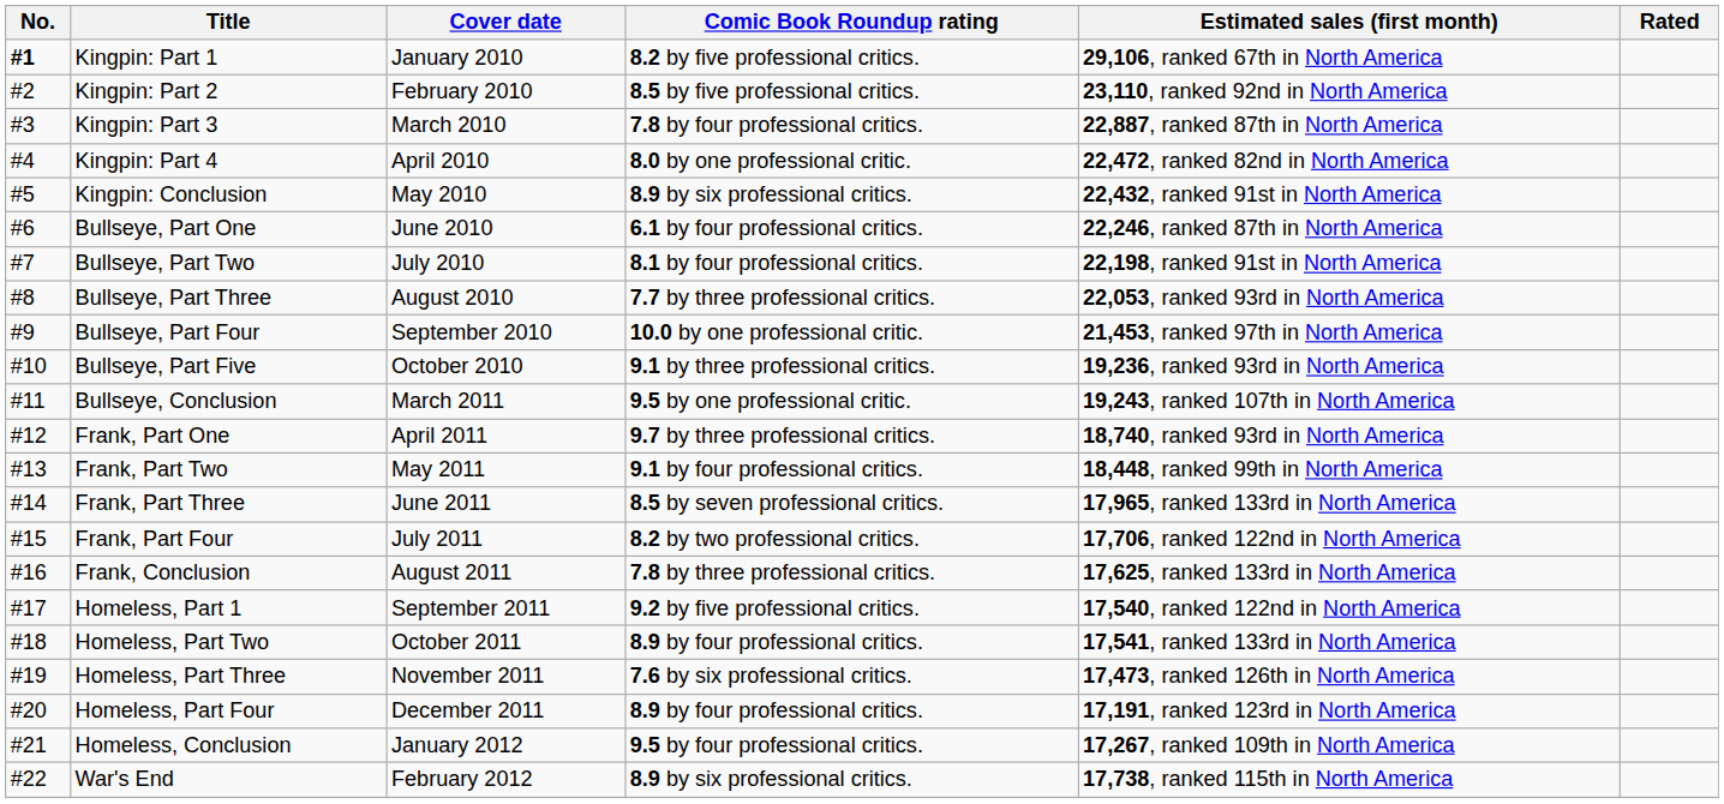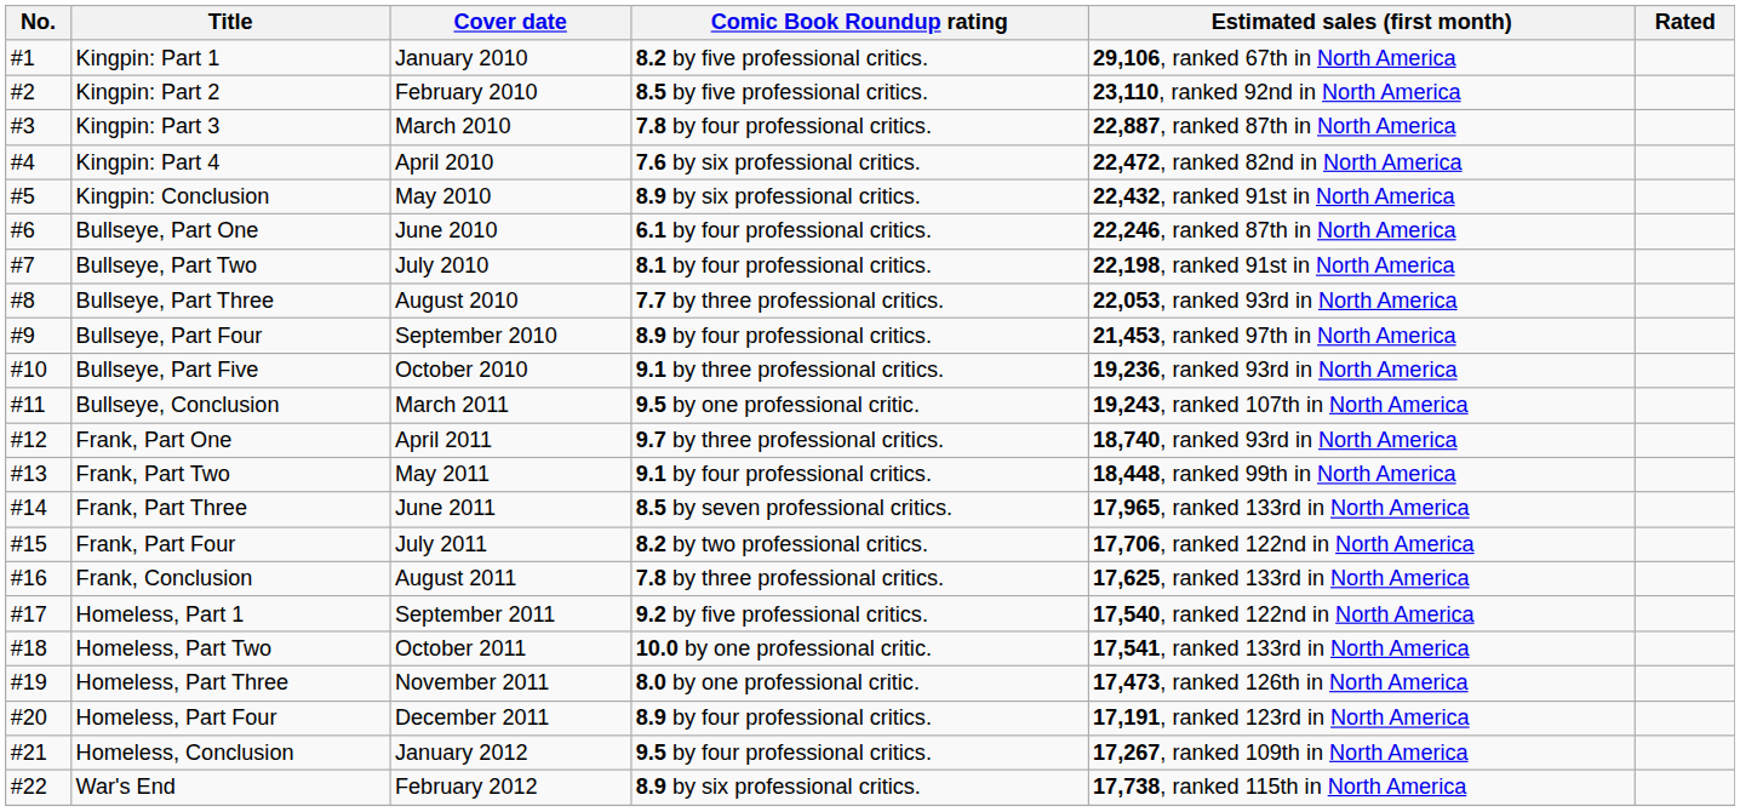 <table class="wikitable" width=100%>
 <tr>
 <th>No.</th>
 <th>Title</th>
 <th><a href='#'>Cover date</a></th>
 <th><a href='#'>Comic Book Roundup</a> rating</th>
 <th>Estimated sales (first month)</th>
 <th>Rated</th>
 </tr>
 <tr>
-<td><strong>#1</strong></td>
+<td>#1</td>
 <td>Kingpin: Part 1</td>
 <td>January 2010</td>
 <td><strong>8.2</strong> by five professional critics.</td>
 <td><strong>29,106</strong>, ranked 67th in <a href='#'>North America</a></td>
 <td></td>
 </tr>
 <tr>
 <td>#2</td>
 <td>Kingpin: Part 2</td>
 <td>February 2010</td>
 <td><strong>8.5</strong> by five professional critics.</td>
 <td><strong>23,110</strong>, ranked 92nd in <a href='#'>North America</a></td>
 <td></td>
 </tr>
 <tr>
 <td>#3</td>
 <td>Kingpin: Part 3</td>
 <td>March 2010</td>
 <td><strong>7.8</strong> by four professional critics.</td>
 <td><strong>22,887</strong>, ranked 87th in <a href='#'>North America</a></td>
 <td></td>
 </tr>
 <tr>
 <td>#4</td>
 <td>Kingpin: Part 4</td>
 <td>April 2010</td>
-<td><strong>8.0</strong> by one professional critic.</td>
+<td><strong>7.6</strong> by six professional critics.</td>
 <td><strong>22,472</strong>, ranked 82nd in <a href='#'>North America</a></td>
 <td></td>
 </tr>
 <tr>
 <td>#5</td>
 <td>Kingpin: Conclusion</td>
 <td>May 2010</td>
 <td><strong>8.9</strong> by six professional critics.</td>
 <td><strong>22,432</strong>, ranked 91st in <a href='#'>North America</a></td>
 <td></td>
 </tr>
 <tr>
 <td>#6</td>
 <td>Bullseye, Part One</td>
 <td>June 2010</td>
 <td><strong>6.1</strong> by four professional critics.</td>
 <td><strong>22,246</strong>, ranked 87th in <a href='#'>North America</a></td>
 <td></td>
 </tr>
 <tr>
 <td>#7</td>
 <td>Bullseye, Part Two</td>
 <td>July 2010</td>
 <td><strong>8.1</strong> by four professional critics.</td>
 <td><strong>22,198</strong>, ranked 91st in <a href='#'>North America</a></td>
 <td></td>
 </tr>
 <tr>
 <td>#8</td>
 <td>Bullseye, Part Three</td>
 <td>August 2010</td>
 <td><strong>7.7</strong> by three professional critics.</td>
 <td><strong>22,053</strong>, ranked 93rd in <a href='#'>North America</a></td>
 <td></td>
 </tr>
 <tr>
 <td>#9</td>
 <td>Bullseye, Part Four</td>
 <td>September 2010</td>
-<td><strong>10.0</strong> by one professional critic.</td>
+<td><strong>8.9</strong> by four professional critics.</td>
 <td><strong>21,453</strong>, ranked 97th in <a href='#'>North America</a></td>
 <td></td>
 </tr>
 <tr>
 <td>#10</td>
 <td>Bullseye, Part Five</td>
 <td>October 2010</td>
 <td><strong>9.1</strong> by three professional critics.</td>
 <td><strong>19,236</strong>, ranked 93rd in <a href='#'>North America</a></td>
 <td></td>
 </tr>
 <tr>
 <td>#11</td>
 <td>Bullseye, Conclusion</td>
 <td>March 2011</td>
 <td><strong>9.5</strong> by one professional critic.</td>
 <td><strong>19,243</strong>, ranked 107th in <a href='#'>North America</a></td>
 <td></td>
 </tr>
 <tr>
 <td>#12</td>
 <td>Frank, Part One</td>
 <td>April 2011</td>
 <td><strong>9.7</strong> by three professional critics.</td>
 <td><strong>18,740</strong>, ranked 93rd in <a href='#'>North America</a></td>
 <td></td>
 </tr>
 <tr>
 <td>#13</td>
 <td>Frank, Part Two</td>
 <td>May 2011</td>
 <td><strong>9.1</strong> by four professional critics.</td>
 <td><strong>18,448</strong>, ranked 99th in <a href='#'>North America</a></td>
 <td></td>
 </tr>
 <tr>
 <td>#14</td>
 <td>Frank, Part Three</td>
 <td>June 2011</td>
 <td><strong>8.5</strong> by seven professional critics.</td>
 <td><strong>17,965</strong>, ranked 133rd in <a href='#'>North America</a></td>
 <td></td>
 </tr>
 <tr>
 <td>#15</td>
 <td>Frank, Part Four</td>
 <td>July 2011</td>
 <td><strong>8.2</strong> by two professional critics.</td>
 <td><strong>17,706</strong>, ranked 122nd in <a href='#'>North America</a></td>
 <td></td>
 </tr>
 <tr>
 <td>#16</td>
 <td>Frank, Conclusion</td>
 <td>August 2011</td>
 <td><strong>7.8</strong> by three professional critics.</td>
 <td><strong>17,625</strong>, ranked 133rd in <a href='#'>North America</a></td>
 <td></td>
 </tr>
 <tr>
 <td>#17</td>
 <td>Homeless, Part 1</td>
 <td>September 2011</td>
 <td><strong>9.2</strong> by five professional critics.</td>
 <td><strong>17,540</strong>, ranked 122nd in <a href='#'>North America</a></td>
 <td></td>
 </tr>
 <tr>
 <td>#18</td>
 <td>Homeless, Part Two</td>
 <td>October 2011</td>
-<td><strong>8.9</strong> by four professional critics.</td>
+<td><strong>10.0</strong> by one professional critic.</td>
 <td><strong>17,541</strong>, ranked 133rd in <a href='#'>North America</a></td>
 <td></td>
 </tr>
 <tr>
 <td>#19</td>
 <td>Homeless, Part Three</td>
 <td>November 2011</td>
-<td><strong>7.6</strong> by six professional critics.</td>
+<td><strong>8.0</strong> by one professional critic.</td>
 <td><strong>17,473</strong>, ranked 126th in <a href='#'>North America</a></td>
 <td></td>
 </tr>
 <tr>
 <td>#20</td>
 <td>Homeless, Part Four</td>
 <td>December 2011</td>
 <td><strong>8.9</strong> by four professional critics.</td>
 <td><strong>17,191</strong>, ranked 123rd in <a href='#'>North America</a></td>
 <td></td>
 </tr>
 <tr>
 <td>#21</td>
 <td>Homeless, Conclusion</td>
 <td>January 2012</td>
 <td><strong>9.5</strong> by four professional critics.</td>
 <td><strong>17,267</strong>, ranked 109th in <a href='#'>North America</a></td>
 <td></td>
 </tr>
 <tr>
 <td>#22</td>
 <td>War's End</td>
 <td>February 2012</td>
 <td><strong>8.9</strong> by six professional critics.</td>
 <td><strong>17,738</strong>, ranked 115th in <a href='#'>North America</a></td>
 <td></td>
 </tr>
 <tr>
 </tr>
 </table>
